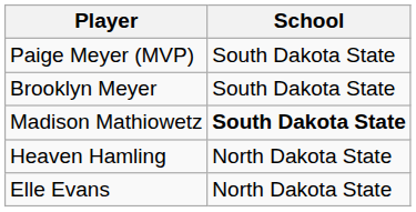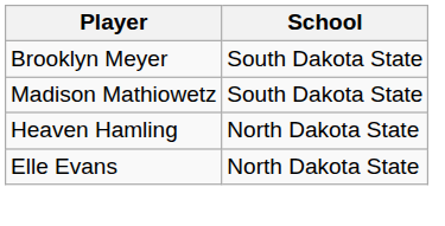 <table class="wikitable">
 <tr>
 <th>Player</th>
 <th>School</th>
-</tr>
-<tr>
-<td>Paige Meyer (MVP)</td>
-<td>South Dakota State</td>
 </tr>
 <tr>
 <td>Brooklyn Meyer</td>
 <td>South Dakota State</td>
 </tr>
 <tr>
 <td>Madison Mathiowetz</td>
-<td><strong>South Dakota State</strong></td>
+<td>South Dakota State</td>
 </tr>
 <tr>
 <td>Heaven Hamling</td>
 <td>North Dakota State</td>
 </tr>
 <tr>
 <td>Elle Evans</td>
 <td>North Dakota State</td>
 </tr>
 </table>
